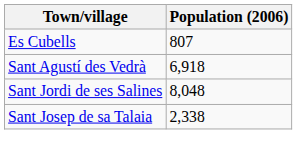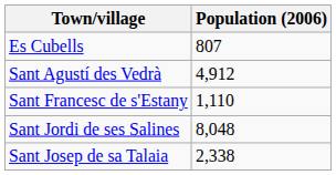 <table class="wikitable">
 <tr>
 <th>Town/village</th>
 <th>Population (2006)</th>
 </tr>
 <tr>
 <td><a href='#'>Es Cubells</a></td>
 <td>807</td>
 </tr>
 <tr>
 <td><a href='#'>Sant Agustí des Vedrà</a></td>
-<td>6,918</td>
+<td>4,912</td>
+</tr>
+<tr>
+<td><a href='#'>Sant Francesc de s'Estany</a></td>
+<td>1,110</td>
 </tr>
 <tr>
 <td><a href='#'>Sant Jordi de ses Salines</a></td>
 <td>8,048</td>
 </tr>
 <tr>
 <td><a href='#'>Sant Josep de sa Talaia</a></td>
 <td>2,338</td>
 </tr>
 </table>
